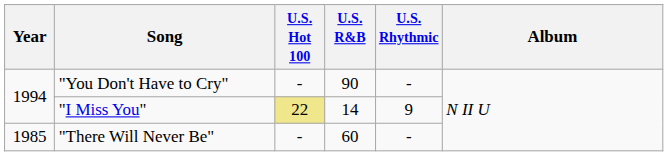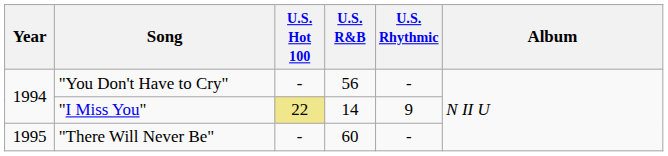 <table class="wikitable">
 <tr>
 <th align=center valign=center width=40>Year</th>
 <th align=left valign=center width=200>Song</th>
 <th align=center valign=top width=40><small><a href='#'>U.S. Hot 100</a></small><br></th>
 <th align=center valign=top width=40><small><a href='#'>U.S. R&B</a></small><br></th>
 <th align=center valign=top width=40><small><a href='#'>U.S. Rhythmic</a></small><br></th>
 <th align=left valign=center width=200>Album</th>
 </tr>
 <tr>
 <td align=center valign=center rowspan=2>1994</td>
 <td align=left valign=top>"You Don't Have to Cry"</td>
 <td align=center valign=top>-</td>
-<td align=center valign=top>90</td>
+<td align=center valign=top>56</td>
 <td align=center valign=top>-</td>
 <td align=left valign=center rowspan=3><em>N II U</em></td>
 </tr>
 <tr>
 <td align=left valign=top>"<a href='#'>I Miss You</a>"</td>
 <td align=center valign=top style="background: khaki;">22</td>
 <td align=center valign=top>14</td>
 <td align=center valign=top>9</td>
 </tr>
 <tr>
-<td align=center valign=center>1985</td>
+<td align=center valign=center>1995</td>
 <td align=left valign=top>"There Will Never Be"</td>
 <td align=center valign=top>-</td>
 <td align=center valign=top>60</td>
 <td align=center valign=top>-</td>
 </tr>
 </table>
